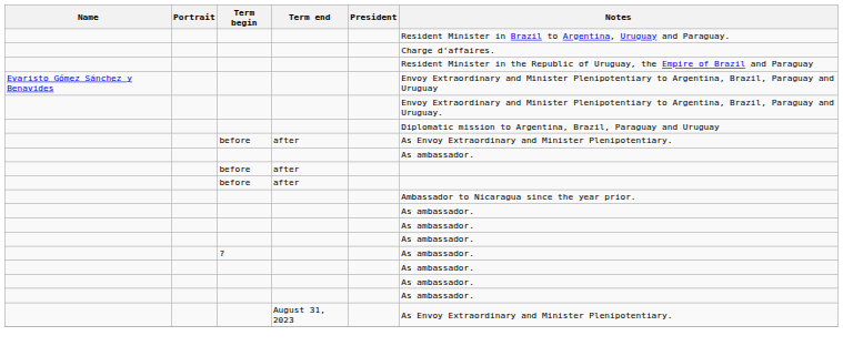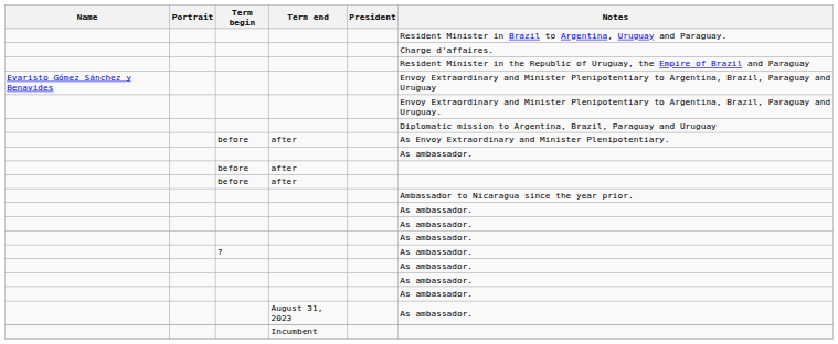 <table class="wikitable sortable"  text-align:center;">
 <tr>
 <th>Name</th>
 <th class="unsortable">Portrait</th>
 <th>Term begin</th>
 <th>Term end</th>
 <th>President</th>
 <th class="unsortable">Notes</th>
 </tr>
 <tr>
 <td></td>
 <td></td>
 <td></td>
 <td></td>
 <td></td>
 <td>Resident Minister in <a href='#'>Brazil</a> to <a href='#'>Argentina</a>, <a href='#'>Uruguay</a> and Paraguay.</td>
 </tr>
 <tr>
 <td></td>
 <td></td>
 <td></td>
 <td></td>
 <td></td>
 <td>Charge d'affaires.</td>
 </tr>
 <tr>
 <td></td>
 <td></td>
 <td></td>
 <td></td>
 <td></td>
 <td>Resident Minister in the Republic of Uruguay, the <a href='#'>Empire of Brazil</a> and Paraguay</td>
 </tr>
 <tr>
 <td><a href='#'>Evaristo Gómez Sánchez y Benavides</a></td>
 <td></td>
 <td></td>
 <td></td>
 <td></td>
 <td>Envoy Extraordinary and Minister Plenipotentiary to Argentina, Brazil, Paraguay and Uruguay</td>
 </tr>
 <tr>
 <td></td>
 <td></td>
 <td></td>
 <td></td>
 <td></td>
 <td>Envoy Extraordinary and Minister Plenipotentiary to Argentina, Brazil, Paraguay and Uruguay.</td>
 </tr>
 <tr>
 <td></td>
 <td></td>
 <td></td>
 <td></td>
 <td></td>
 <td>Diplomatic mission to Argentina, Brazil, Paraguay and Uruguay</td>
 </tr>
 <tr>
 <td></td>
 <td></td>
 <td>before </td>
 <td>after </td>
 <td></td>
 <td>As Envoy Extraordinary and Minister Plenipotentiary.</td>
 </tr>
 <tr>
 <td></td>
 <td></td>
 <td></td>
 <td></td>
 <td></td>
 <td>As ambassador.</td>
 </tr>
 <tr>
 <td></td>
 <td></td>
 <td>before </td>
 <td>after </td>
 <td></td>
 <td></td>
 </tr>
 <tr>
 <td></td>
 <td></td>
 <td>before </td>
 <td>after </td>
 <td></td>
 <td></td>
 </tr>
 <tr>
 <td></td>
 <td></td>
 <td></td>
 <td></td>
 <td></td>
 <td>Ambassador to Nicaragua since the year prior.</td>
 </tr>
 <tr>
 <td></td>
 <td></td>
 <td></td>
 <td></td>
 <td></td>
 <td>As ambassador.</td>
 </tr>
 <tr>
 <td></td>
 <td></td>
 <td></td>
 <td></td>
 <td></td>
 <td>As ambassador.</td>
 </tr>
 <tr>
 <td></td>
 <td></td>
 <td></td>
 <td></td>
 <td></td>
 <td>As ambassador.</td>
 </tr>
 <tr>
 <td></td>
 <td></td>
 <td>?</td>
 <td></td>
 <td></td>
 <td>As ambassador.</td>
 </tr>
 <tr>
 <td></td>
 <td></td>
 <td></td>
 <td></td>
 <td></td>
 <td>As ambassador.</td>
 </tr>
 <tr>
 <td></td>
 <td></td>
 <td></td>
 <td></td>
 <td></td>
 <td>As ambassador.</td>
 </tr>
 <tr>
 <td></td>
 <td></td>
 <td></td>
 <td></td>
 <td></td>
 <td>As ambassador.</td>
 </tr>
 <tr>
 <td></td>
 <td></td>
 <td></td>
 <td>August 31, 2023</td>
 <td></td>
-<td>As Envoy Extraordinary and Minister Plenipotentiary.</td>
+<td>As ambassador.</td>
 </tr>
 <tr>
 </tr>
+<tr>
+<td></td>
+<td></td>
+<td></td>
+<td>Incumbent</td>
+<td></td>
+<td></td>
+</tr>
 </table>
